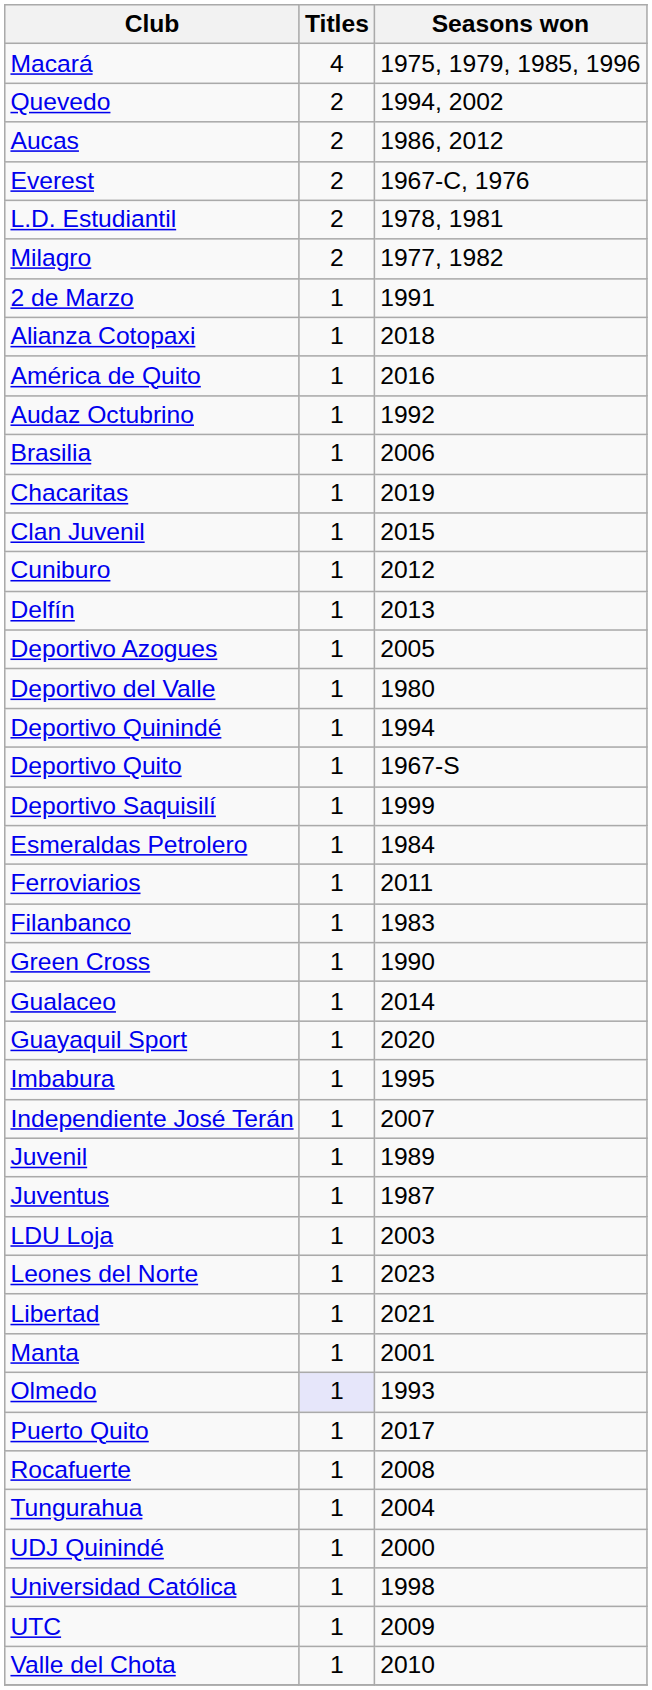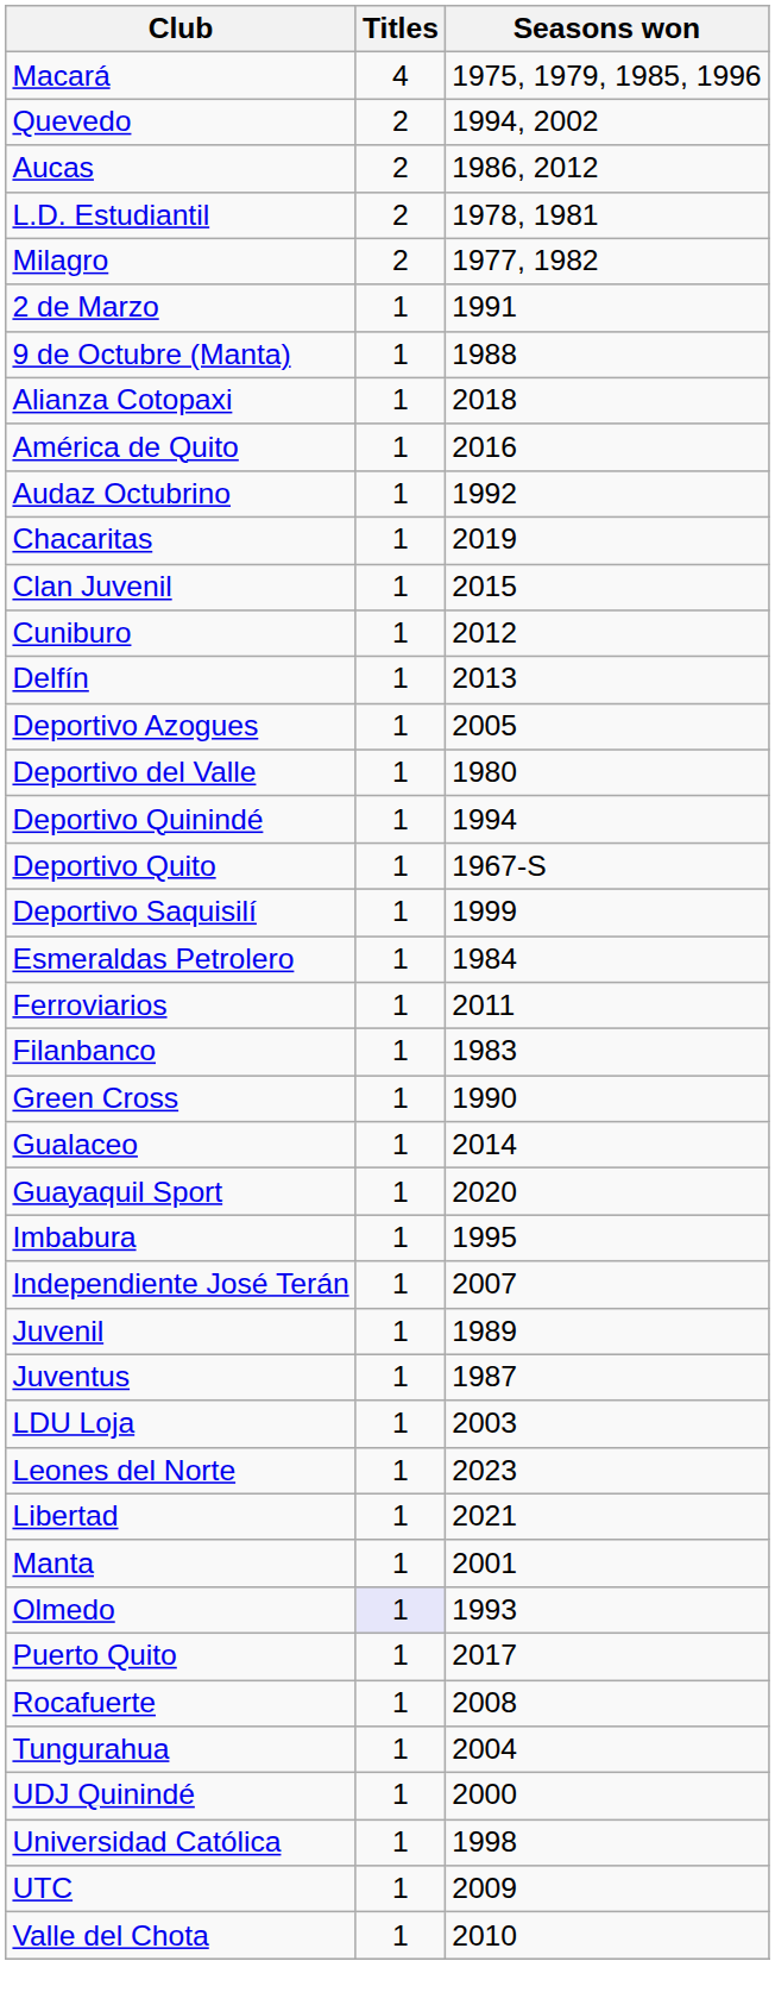 <table class="wikitable sortable plainrowheaders">
 <tr>
 <th scope=col>Club</th>
 <th scope=col>Titles</th>
 <th scope=col>Seasons won</th>
 </tr>
 <tr>
 <td><a href='#'>Macará</a></td>
 <td align=center>4</td>
 <td>1975, 1979, 1985, 1996</td>
 </tr>
 <tr>
 <td><a href='#'>Quevedo</a></td>
 <td align=center>2</td>
 <td>1994, 2002</td>
 </tr>
 <tr>
 <td><a href='#'>Aucas</a></td>
 <td align=center>2</td>
 <td>1986, 2012</td>
 </tr>
 <tr>
-<td><a href='#'>Everest</a></td>
-<td align=center>2</td>
-<td>1967-C, 1976</td>
-</tr>
-<tr>
 <td><a href='#'>L.D. Estudiantil</a></td>
 <td align=center>2</td>
 <td>1978, 1981</td>
 </tr>
 <tr>
 <td><a href='#'>Milagro</a></td>
 <td align=center>2</td>
 <td>1977, 1982</td>
 </tr>
 <tr>
 <td><a href='#'>2 de Marzo</a></td>
 <td align=center>1</td>
 <td>1991</td>
 </tr>
 <tr>
+<td><a href='#'>9 de Octubre (Manta)</a></td>
+<td align=center>1</td>
+<td>1988</td>
+</tr>
+<tr>
 <td><a href='#'>Alianza Cotopaxi</a></td>
 <td align=center>1</td>
 <td>2018</td>
 </tr>
 <tr>
 <td><a href='#'>América de Quito</a></td>
 <td align="center">1</td>
 <td>2016</td>
 </tr>
 <tr>
 <td><a href='#'>Audaz Octubrino</a></td>
 <td align="center">1</td>
 <td>1992</td>
-</tr>
-<tr>
-<td><a href='#'>Brasilia</a></td>
-<td align=center>1</td>
-<td>2006</td>
 </tr>
 <tr>
 <td><a href='#'>Chacaritas</a></td>
 <td align="center">1</td>
 <td>2019</td>
 </tr>
 <tr>
 <td><a href='#'>Clan Juvenil</a></td>
 <td align="center">1</td>
 <td>2015</td>
 </tr>
 <tr>
 <td><a href='#'>Cuniburo</a></td>
 <td align="center">1</td>
 <td>2012</td>
 </tr>
 <tr>
 <td><a href='#'>Delfín</a></td>
 <td align=center>1</td>
 <td>2013</td>
 </tr>
 <tr>
 <td><a href='#'>Deportivo Azogues</a></td>
 <td align=center>1</td>
 <td>2005</td>
 </tr>
 <tr>
 <td><a href='#'>Deportivo del Valle</a></td>
 <td align=center>1</td>
 <td>1980</td>
 </tr>
 <tr>
 <td><a href='#'>Deportivo Quinindé</a></td>
 <td align=center>1</td>
 <td>1994</td>
 </tr>
 <tr>
 <td><a href='#'>Deportivo Quito</a></td>
 <td align=center>1</td>
 <td>1967-S</td>
 </tr>
 <tr>
 <td><a href='#'>Deportivo Saquisilí</a></td>
 <td align="center">1</td>
 <td>1999</td>
 </tr>
 <tr>
 <td><a href='#'>Esmeraldas Petrolero</a></td>
 <td align=center>1</td>
 <td>1984</td>
 </tr>
 <tr>
 <td><a href='#'>Ferroviarios</a></td>
 <td align=center>1</td>
 <td>2011</td>
 </tr>
 <tr>
 <td><a href='#'>Filanbanco</a></td>
 <td align=center>1</td>
 <td>1983</td>
 </tr>
 <tr>
 <td><a href='#'>Green Cross</a></td>
 <td align=center>1</td>
 <td>1990</td>
 </tr>
 <tr>
 <td><a href='#'>Gualaceo</a></td>
 <td align=center>1</td>
 <td>2014</td>
 </tr>
 <tr>
 <td><a href='#'>Guayaquil Sport</a></td>
 <td align=center>1</td>
 <td>2020</td>
 </tr>
 <tr>
 <td><a href='#'>Imbabura</a></td>
 <td align=center>1</td>
 <td>1995</td>
 </tr>
 <tr>
 <td><a href='#'>Independiente José Terán</a></td>
 <td align=center>1</td>
 <td>2007</td>
 </tr>
 <tr>
 <td><a href='#'>Juvenil</a></td>
 <td align="center">1</td>
 <td>1989</td>
 </tr>
 <tr>
 <td><a href='#'>Juventus</a></td>
 <td align=center>1</td>
 <td>1987</td>
 </tr>
 <tr>
 <td><a href='#'>LDU Loja</a></td>
 <td align="center">1</td>
 <td>2003</td>
 </tr>
 <tr>
 <td><a href='#'>Leones del Norte</a></td>
 <td align=center>1</td>
 <td>2023</td>
 </tr>
 <tr>
 <td><a href='#'>Libertad</a></td>
 <td align=center>1</td>
 <td>2021</td>
 </tr>
 <tr>
 <td><a href='#'>Manta</a></td>
 <td align=center>1</td>
 <td>2001</td>
 </tr>
 <tr>
 <td><a href='#'>Olmedo</a></td>
 <td align=center style="background: lavender;">1</td>
 <td>1993</td>
 </tr>
 <tr>
 <td><a href='#'>Puerto Quito</a></td>
 <td align=center>1</td>
 <td>2017</td>
 </tr>
 <tr>
 <td><a href='#'>Rocafuerte</a></td>
 <td align=center>1</td>
 <td>2008</td>
 </tr>
 <tr>
 <td><a href='#'>Tungurahua</a></td>
 <td align=center>1</td>
 <td>2004</td>
 </tr>
 <tr>
 <td><a href='#'>UDJ Quinindé</a></td>
 <td align=center>1</td>
 <td>2000</td>
 </tr>
 <tr>
 <td><a href='#'>Universidad Católica</a></td>
 <td align=center>1</td>
 <td>1998</td>
 </tr>
 <tr>
 <td><a href='#'>UTC</a></td>
 <td align=center>1</td>
 <td>2009</td>
 </tr>
 <tr>
 <td><a href='#'>Valle del Chota</a></td>
 <td align=center>1</td>
 <td>2010</td>
 </tr>
 <tr>
 </tr>
 </table>
